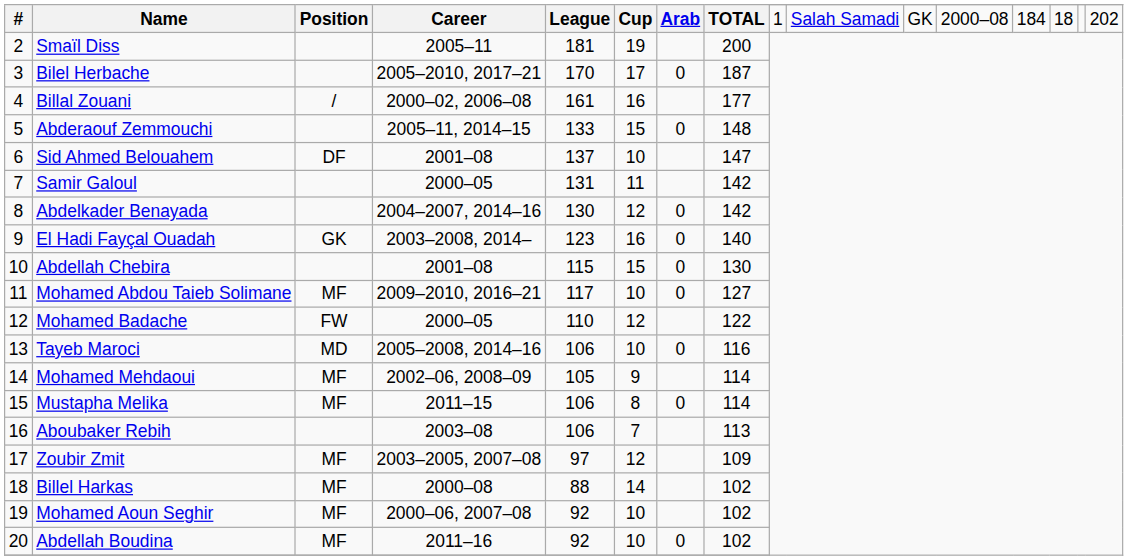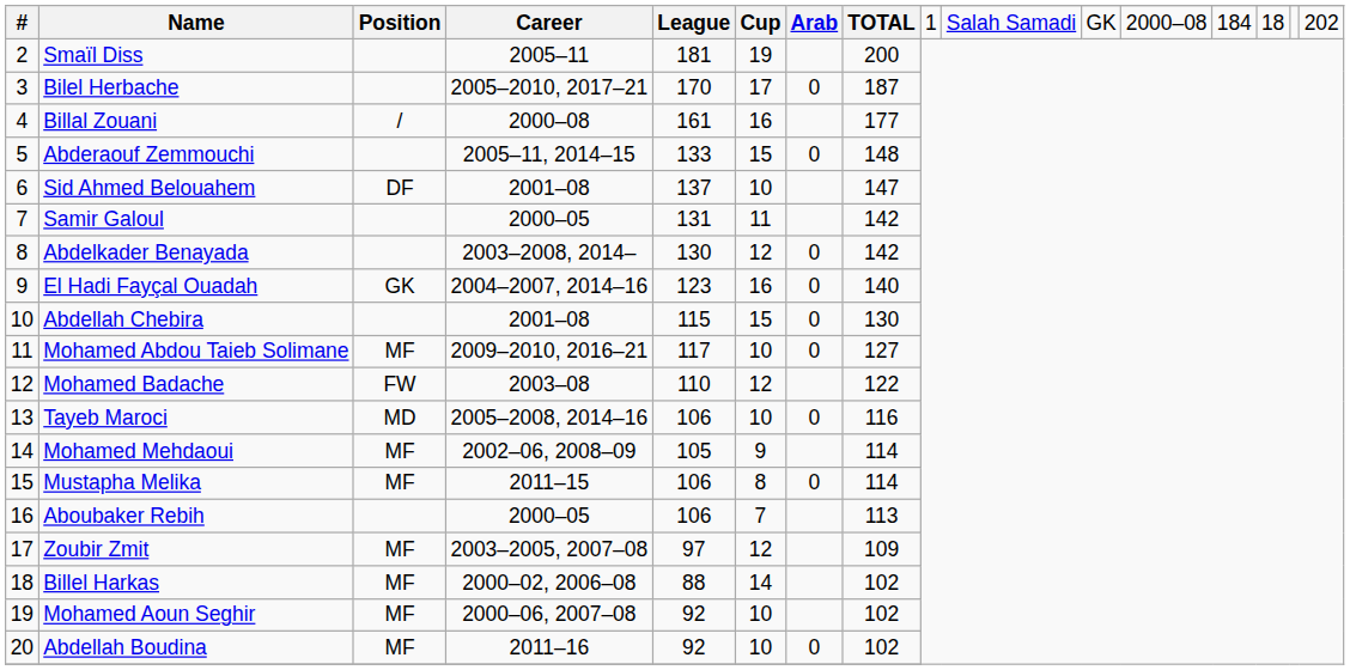 <table class="wikitable plainrowheaders sortable" style="text-align:center;font-size:90%">
 <tr>
 <th rowspan=2>#</th>
 <th rowspan=2>Name</th>
 <th rowspan=2>Position</th>
 <th rowspan=2>Career</th>
 <th rowspan=2>League</th>
 <th rowspan=2>Cup</th>
 <th rowspan=2><a href='#'>Arab</a></th>
 <th rowspan=2>TOTAL</th>
 </tr>
 <tr>
 <td>1</td>
 <td align="left"> <a href='#'>Salah Samadi</a></td>
 <td>GK</td>
 <td>2000–08</td>
 <td>184</td>
 <td>18</td>
 <td></td>
 <td>202</td>
 </tr>
 <tr>
 <td>2</td>
 <td align="left"> <a href='#'>Smaïl Diss</a></td>
 <td></td>
 <td>2005–11</td>
 <td>181</td>
 <td>19</td>
 <td></td>
 <td>200</td>
 </tr>
 <tr>
 <td>3</td>
 <td align="left"> <a href='#'>Bilel Herbache</a></td>
 <td></td>
 <td>2005–2010, 2017–21</td>
 <td>170</td>
 <td>17</td>
 <td>0</td>
 <td>187</td>
 </tr>
 <tr>
 <td>4</td>
 <td align="left"> <a href='#'>Billal Zouani</a></td>
 <td> / </td>
-<td>2000–02, 2006–08</td>
+<td>2000–08</td>
 <td>161</td>
 <td>16</td>
 <td></td>
 <td>177</td>
 </tr>
 <tr>
 <td>5</td>
 <td align="left"> <a href='#'>Abderaouf Zemmouchi</a></td>
 <td></td>
 <td>2005–11, 2014–15</td>
 <td>133</td>
 <td>15</td>
 <td>0</td>
 <td>148</td>
 </tr>
 <tr>
 <td>6</td>
 <td align="left"> <a href='#'>Sid Ahmed Belouahem</a></td>
 <td>DF</td>
 <td>2001–08</td>
 <td>137</td>
 <td>10</td>
 <td></td>
 <td>147</td>
 </tr>
 <tr>
 <td>7</td>
 <td align="left"> <a href='#'>Samir Galoul</a></td>
 <td></td>
 <td>2000–05</td>
 <td>131</td>
 <td>11</td>
 <td></td>
 <td>142</td>
 </tr>
 <tr>
 <td>8</td>
 <td align="left"> <a href='#'>Abdelkader Benayada</a></td>
 <td></td>
-<td>2004–2007, 2014–16</td>
+<td>2003–2008, 2014–</td>
 <td>130</td>
 <td>12</td>
 <td>0</td>
 <td>142</td>
 </tr>
 <tr>
 <td>9</td>
 <td align="left"> <a href='#'>El Hadi Fayçal Ouadah</a></td>
 <td>GK</td>
-<td>2003–2008, 2014–</td>
+<td>2004–2007, 2014–16</td>
 <td>123</td>
 <td>16</td>
 <td>0</td>
 <td>140</td>
 </tr>
 <tr>
 <td>10</td>
 <td align="left"> <a href='#'>Abdellah Chebira</a></td>
 <td></td>
 <td>2001–08</td>
 <td>115</td>
 <td>15</td>
 <td>0</td>
 <td>130</td>
 </tr>
 <tr>
 <td>11</td>
 <td align="left"> <a href='#'>Mohamed Abdou Taieb Solimane</a></td>
 <td>MF</td>
 <td>2009–2010, 2016–21</td>
 <td>117</td>
 <td>10</td>
 <td>0</td>
 <td>127</td>
 </tr>
 <tr>
 <td>12</td>
 <td align="left"> <a href='#'>Mohamed Badache</a></td>
 <td>FW</td>
-<td>2000–05</td>
+<td>2003–08</td>
 <td>110</td>
 <td>12</td>
 <td></td>
 <td>122</td>
 </tr>
 <tr>
 <td>13</td>
 <td align="left"> <a href='#'>Tayeb Maroci</a></td>
 <td>MD</td>
 <td>2005–2008, 2014–16</td>
 <td>106</td>
 <td>10</td>
 <td>0</td>
 <td>116</td>
 </tr>
 <tr>
 <td>14</td>
 <td align="left"> <a href='#'>Mohamed Mehdaoui</a></td>
 <td>MF</td>
 <td>2002–06, 2008–09</td>
 <td>105</td>
 <td>9</td>
 <td></td>
 <td>114</td>
 </tr>
 <tr>
 <td>15</td>
 <td align="left"> <a href='#'>Mustapha Melika</a></td>
 <td>MF</td>
 <td>2011–15</td>
 <td>106</td>
 <td>8</td>
 <td>0</td>
 <td>114</td>
 </tr>
 <tr>
 <td>16</td>
 <td align="left"> <a href='#'>Aboubaker Rebih</a></td>
 <td></td>
-<td>2003–08</td>
+<td>2000–05</td>
 <td>106</td>
 <td>7</td>
 <td></td>
 <td>113</td>
 </tr>
 <tr>
 <td>17</td>
 <td align="left"> <a href='#'>Zoubir Zmit</a></td>
 <td>MF</td>
 <td>2003–2005, 2007–08</td>
 <td>97</td>
 <td>12</td>
 <td></td>
 <td>109</td>
 </tr>
 <tr>
 <td>18</td>
 <td align="left"> <a href='#'>Billel Harkas</a></td>
 <td>MF</td>
-<td>2000–08</td>
+<td>2000–02, 2006–08</td>
 <td>88</td>
 <td>14</td>
 <td></td>
 <td>102</td>
 </tr>
 <tr>
 <td>19</td>
 <td align="left"> <a href='#'>Mohamed Aoun Seghir</a></td>
 <td>MF</td>
 <td>2000–06, 2007–08</td>
 <td>92</td>
 <td>10</td>
 <td></td>
 <td>102</td>
 </tr>
 <tr>
 <td>20</td>
 <td align="left"> <a href='#'>Abdellah Boudina</a></td>
 <td>MF</td>
 <td>2011–16</td>
 <td>92</td>
 <td>10</td>
 <td>0</td>
 <td>102</td>
 </tr>
 <tr>
 </tr>
 </table>
